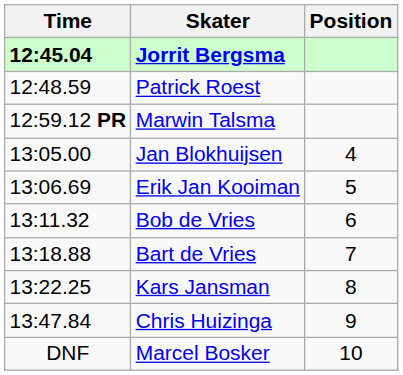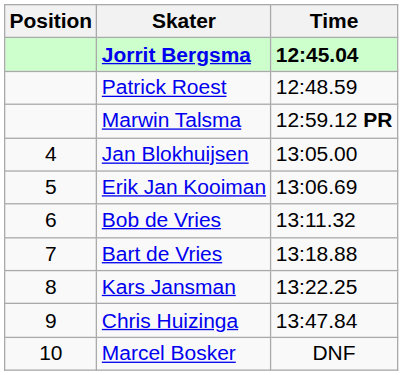 <table class="wikitable">
 <tr>
+<th>Position</th>
+<th>Skater</th>
 <th>Time</th>
-<th>Skater</th>
-<th>Position</th>
 </tr>
 <tr bgcolor=ccffcc>
+<td align="center"></td>
+<td><strong><a href='#'>Jorrit Bergsma</a></strong></td>
 <td><strong>12:45.04</strong></td>
-<td><strong><a href='#'>Jorrit Bergsma</a></strong></td>
-<td align="center"></td>
 </tr>
 <tr>
+<td align="center"></td>
+<td><a href='#'>Patrick Roest</a></td>
 <td>12:48.59</td>
-<td><a href='#'>Patrick Roest</a></td>
-<td align="center"></td>
 </tr>
 <tr>
+<td align="center"></td>
+<td><a href='#'>Marwin Talsma</a></td>
 <td>12:59.12 <strong>PR</strong></td>
-<td><a href='#'>Marwin Talsma</a></td>
-<td align="center"></td>
 </tr>
 <tr>
+<td align="center">4</td>
+<td><a href='#'>Jan Blokhuijsen</a></td>
 <td>13:05.00</td>
-<td><a href='#'>Jan Blokhuijsen</a></td>
-<td align="center">4</td>
 </tr>
 <tr>
+<td align="center">5</td>
+<td><a href='#'>Erik Jan Kooiman</a></td>
 <td>13:06.69</td>
-<td><a href='#'>Erik Jan Kooiman</a></td>
-<td align="center">5</td>
 </tr>
 <tr>
+<td align="center">6</td>
+<td><a href='#'>Bob de Vries</a></td>
 <td>13:11.32</td>
-<td><a href='#'>Bob de Vries</a></td>
-<td align="center">6</td>
 </tr>
 <tr>
+<td align="center">7</td>
+<td><a href='#'>Bart de Vries</a></td>
 <td>13:18.88</td>
-<td><a href='#'>Bart de Vries</a></td>
-<td align="center">7</td>
 </tr>
 <tr>
+<td align="center">8</td>
+<td><a href='#'>Kars Jansman</a></td>
 <td>13:22.25</td>
-<td><a href='#'>Kars Jansman</a></td>
-<td align="center">8</td>
 </tr>
 <tr>
+<td align="center">9</td>
+<td><a href='#'>Chris Huizinga</a></td>
 <td>13:47.84</td>
-<td><a href='#'>Chris Huizinga</a></td>
-<td align="center">9</td>
 </tr>
 <tr>
+<td align="center">10</td>
+<td><a href='#'>Marcel Bosker</a></td>
 <td style="text-align:center">DNF</td>
-<td><a href='#'>Marcel Bosker</a></td>
-<td align="center">10</td>
 </tr>
 </table>
